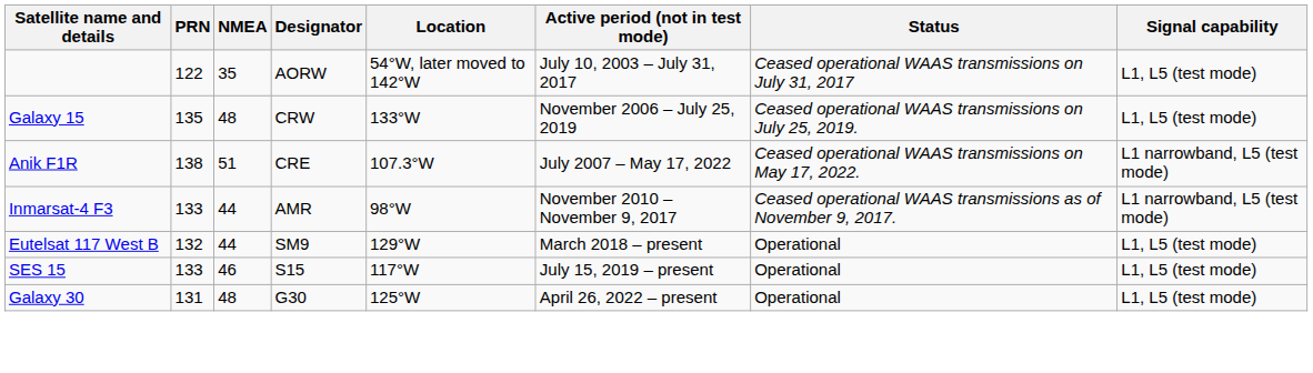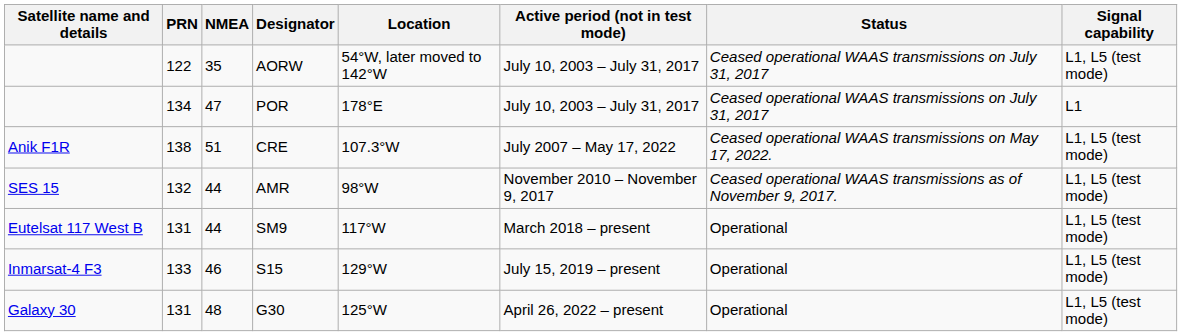 <table class="wikitable">
 <tr>
 <th>Satellite name and details</th>
 <th>PRN</th>
 <th>NMEA</th>
 <th>Designator</th>
 <th>Location</th>
 <th>Active period (not in test mode)</th>
 <th>Status</th>
 <th>Signal capability</th>
 </tr>
 <tr>
 <td></td>
 <td>122</td>
 <td>35</td>
 <td>AORW</td>
 <td>54°W, later moved to 142°W</td>
 <td>July 10, 2003 – July 31, 2017</td>
 <td><em>Ceased operational WAAS transmissions on July 31, 2017</em></td>
 <td>L1, L5 (test mode)</td>
 </tr>
 <tr>
-<td><a href='#'>Galaxy 15</a></td>
-<td>135</td>
-<td>48</td>
-<td>CRW</td>
-<td>133°W</td>
-<td>November 2006 – July 25, 2019</td>
-<td><em>Ceased operational WAAS transmissions on July 25, 2019.</em></td>
-<td>L1, L5 (test mode)</td>
+<td></td>
+<td>134</td>
+<td>47</td>
+<td>POR</td>
+<td>178°E</td>
+<td>July 10, 2003 – July 31, 2017</td>
+<td><em>Ceased operational WAAS transmissions on July 31, 2017</em></td>
+<td>L1</td>
 </tr>
 <tr>
 <td><a href='#'>Anik F1R</a></td>
 <td>138</td>
 <td>51</td>
 <td>CRE</td>
 <td>107.3°W</td>
 <td>July 2007 – May 17, 2022</td>
 <td><em>Ceased operational WAAS transmissions on May 17, 2022.</em></td>
-<td>L1 narrowband, L5 (test mode)</td>
+<td>L1, L5 (test mode)</td>
 </tr>
 <tr>
-<td><a href='#'>Inmarsat-4 F3</a></td>
-<td>133</td>
+<td><a href='#'>SES 15</a></td>
+<td>132</td>
 <td>44</td>
 <td>AMR</td>
 <td>98°W</td>
 <td>November 2010 – November 9, 2017</td>
 <td><em>Ceased operational WAAS transmissions as of November 9, 2017.</em></td>
-<td>L1 narrowband, L5 (test mode)</td>
+<td>L1, L5 (test mode)</td>
 </tr>
 <tr>
 <td><a href='#'>Eutelsat 117 West B</a></td>
-<td>132</td>
+<td>131</td>
 <td>44</td>
 <td>SM9</td>
-<td>129°W</td>
+<td>117°W</td>
 <td>March 2018 – present</td>
 <td>Operational</td>
 <td>L1, L5 (test mode)</td>
 </tr>
 <tr>
-<td><a href='#'>SES 15</a></td>
+<td><a href='#'>Inmarsat-4 F3</a></td>
 <td>133</td>
 <td>46</td>
 <td>S15</td>
-<td>117°W</td>
+<td>129°W</td>
 <td>July 15, 2019 – present</td>
 <td>Operational</td>
 <td>L1, L5 (test mode)</td>
 </tr>
 <tr>
 <td><a href='#'>Galaxy 30</a></td>
 <td>131</td>
 <td>48</td>
 <td>G30</td>
 <td>125°W</td>
 <td>April 26, 2022 – present</td>
 <td>Operational</td>
 <td>L1, L5 (test mode)</td>
 </tr>
 </table>
